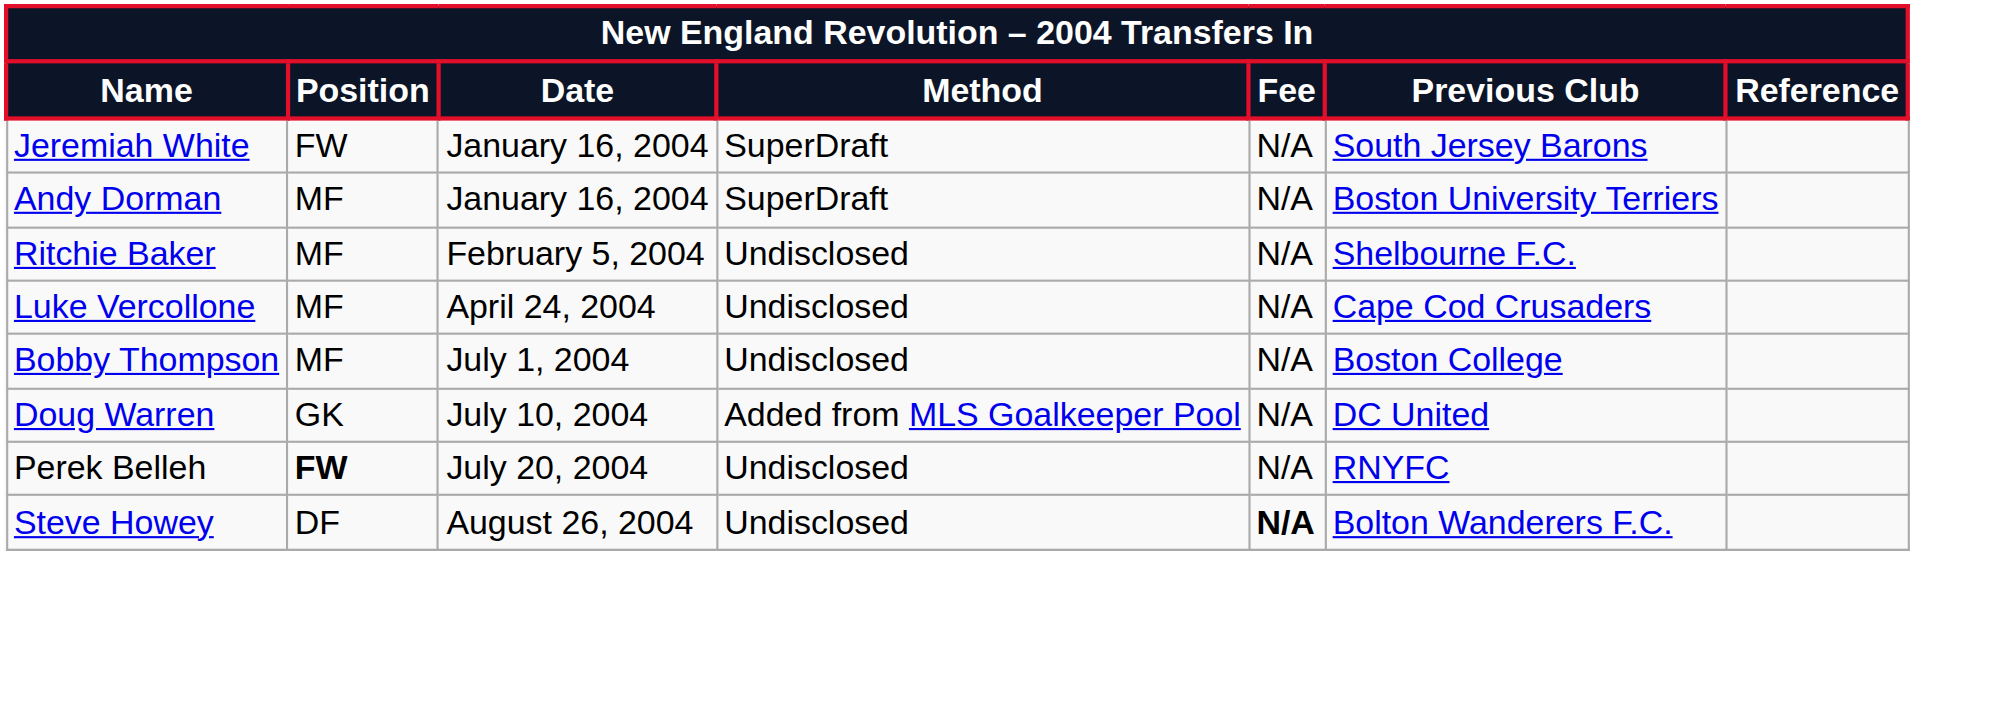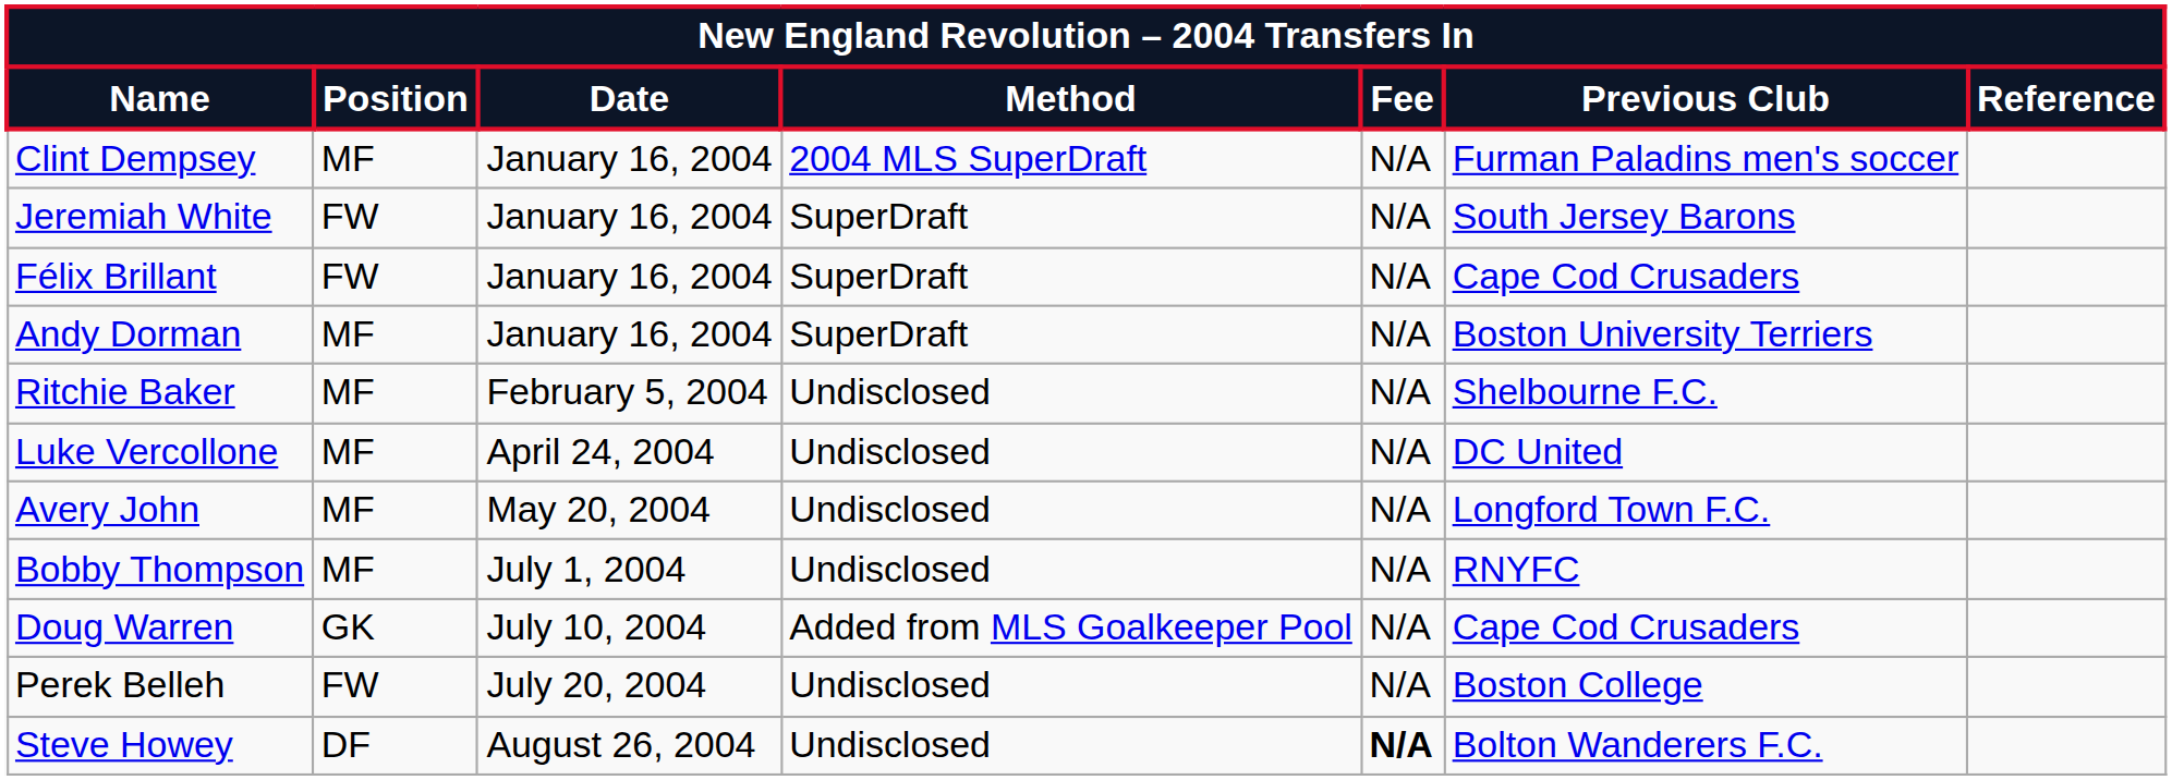 <table class="wikitable">
 <tr>
 <th colspan="7" style="background:#0c1527; color:#fff; border:2px solid #e20e2a; text-align: center; font-weight:bold;">New England Revolution – 2004 Transfers In</th>
 </tr>
 <tr>
 <th style="background:#0c1527; color:#fff; border:2px solid #e20e2a;" scope="col">Name</th>
 <th style="background:#0c1527; color:#fff; border:2px solid #e20e2a;" scope="col">Position</th>
 <th style="background:#0c1527; color:#fff; border:2px solid #e20e2a;" scope="col">Date</th>
 <th style="background:#0c1527; color:#fff; border:2px solid #e20e2a;" scope="col">Method</th>
 <th style="background:#0c1527; color:#fff; border:2px solid #e20e2a;" scope="col">Fee</th>
 <th style="background:#0c1527; color:#fff; border:2px solid #e20e2a;" scope="col">Previous Club</th>
 <th style="background:#0c1527; color:#fff; border:2px solid #e20e2a;" scope="col">Reference</th>
 </tr>
 <tr>
+<td><a href='#'>Clint Dempsey</a></td>
+<td>MF</td>
+<td>January 16, 2004</td>
+<td><a href='#'>2004 MLS SuperDraft</a></td>
+<td>N/A</td>
+<td><a href='#'>Furman Paladins men's soccer</a></td>
+<td></td>
+</tr>
+<tr>
 <td><a href='#'>Jeremiah White</a></td>
 <td>FW</td>
 <td>January 16, 2004</td>
 <td>SuperDraft</td>
 <td>N/A</td>
 <td><a href='#'>South Jersey Barons</a></td>
+<td></td>
+</tr>
+<tr>
+<td><a href='#'>Félix Brillant</a></td>
+<td>FW</td>
+<td>January 16, 2004</td>
+<td>SuperDraft</td>
+<td>N/A</td>
+<td><a href='#'>Cape Cod Crusaders</a></td>
 <td></td>
 </tr>
 <tr>
 <td><a href='#'>Andy Dorman</a></td>
 <td>MF</td>
 <td>January 16, 2004</td>
 <td>SuperDraft</td>
 <td>N/A</td>
 <td><a href='#'>Boston University Terriers</a></td>
 <td></td>
 </tr>
 <tr>
 <td><a href='#'>Ritchie Baker</a></td>
 <td>MF</td>
 <td>February 5, 2004</td>
 <td>Undisclosed</td>
 <td>N/A</td>
 <td><a href='#'>Shelbourne F.C.</a></td>
 <td></td>
 </tr>
 <tr>
 <td><a href='#'>Luke Vercollone</a></td>
 <td>MF</td>
 <td>April 24, 2004</td>
 <td>Undisclosed</td>
 <td>N/A</td>
-<td><a href='#'>Cape Cod Crusaders</a></td>
+<td><a href='#'>DC United</a></td>
+<td></td>
+</tr>
+<tr>
+<td><a href='#'>Avery John</a></td>
+<td>MF</td>
+<td>May 20, 2004</td>
+<td>Undisclosed</td>
+<td>N/A</td>
+<td><a href='#'>Longford Town F.C.</a></td>
 <td></td>
 </tr>
 <tr>
 <td><a href='#'>Bobby Thompson</a></td>
 <td>MF</td>
 <td>July 1, 2004</td>
 <td>Undisclosed</td>
 <td>N/A</td>
-<td><a href='#'>Boston College</a></td>
+<td><a href='#'>RNYFC</a></td>
 <td></td>
 </tr>
 <tr>
 <td><a href='#'>Doug Warren</a></td>
 <td>GK</td>
 <td>July 10, 2004</td>
 <td>Added from <a href='#'>MLS Goalkeeper Pool</a></td>
 <td>N/A</td>
-<td><a href='#'>DC United</a></td>
+<td><a href='#'>Cape Cod Crusaders</a></td>
 <td></td>
 </tr>
 <tr>
 <td>Perek Belleh</td>
-<td><strong>FW</strong></td>
+<td>FW</td>
 <td>July 20, 2004</td>
 <td>Undisclosed</td>
 <td>N/A</td>
-<td><a href='#'>RNYFC</a></td>
+<td><a href='#'>Boston College</a></td>
 <td></td>
 </tr>
 <tr>
 <td><a href='#'>Steve Howey</a></td>
 <td>DF</td>
 <td>August 26, 2004</td>
 <td>Undisclosed</td>
 <td><strong>N/A</strong></td>
 <td><a href='#'>Bolton Wanderers F.C.</a></td>
 <td></td>
 </tr>
 <tr>
 </tr>
 </table>
